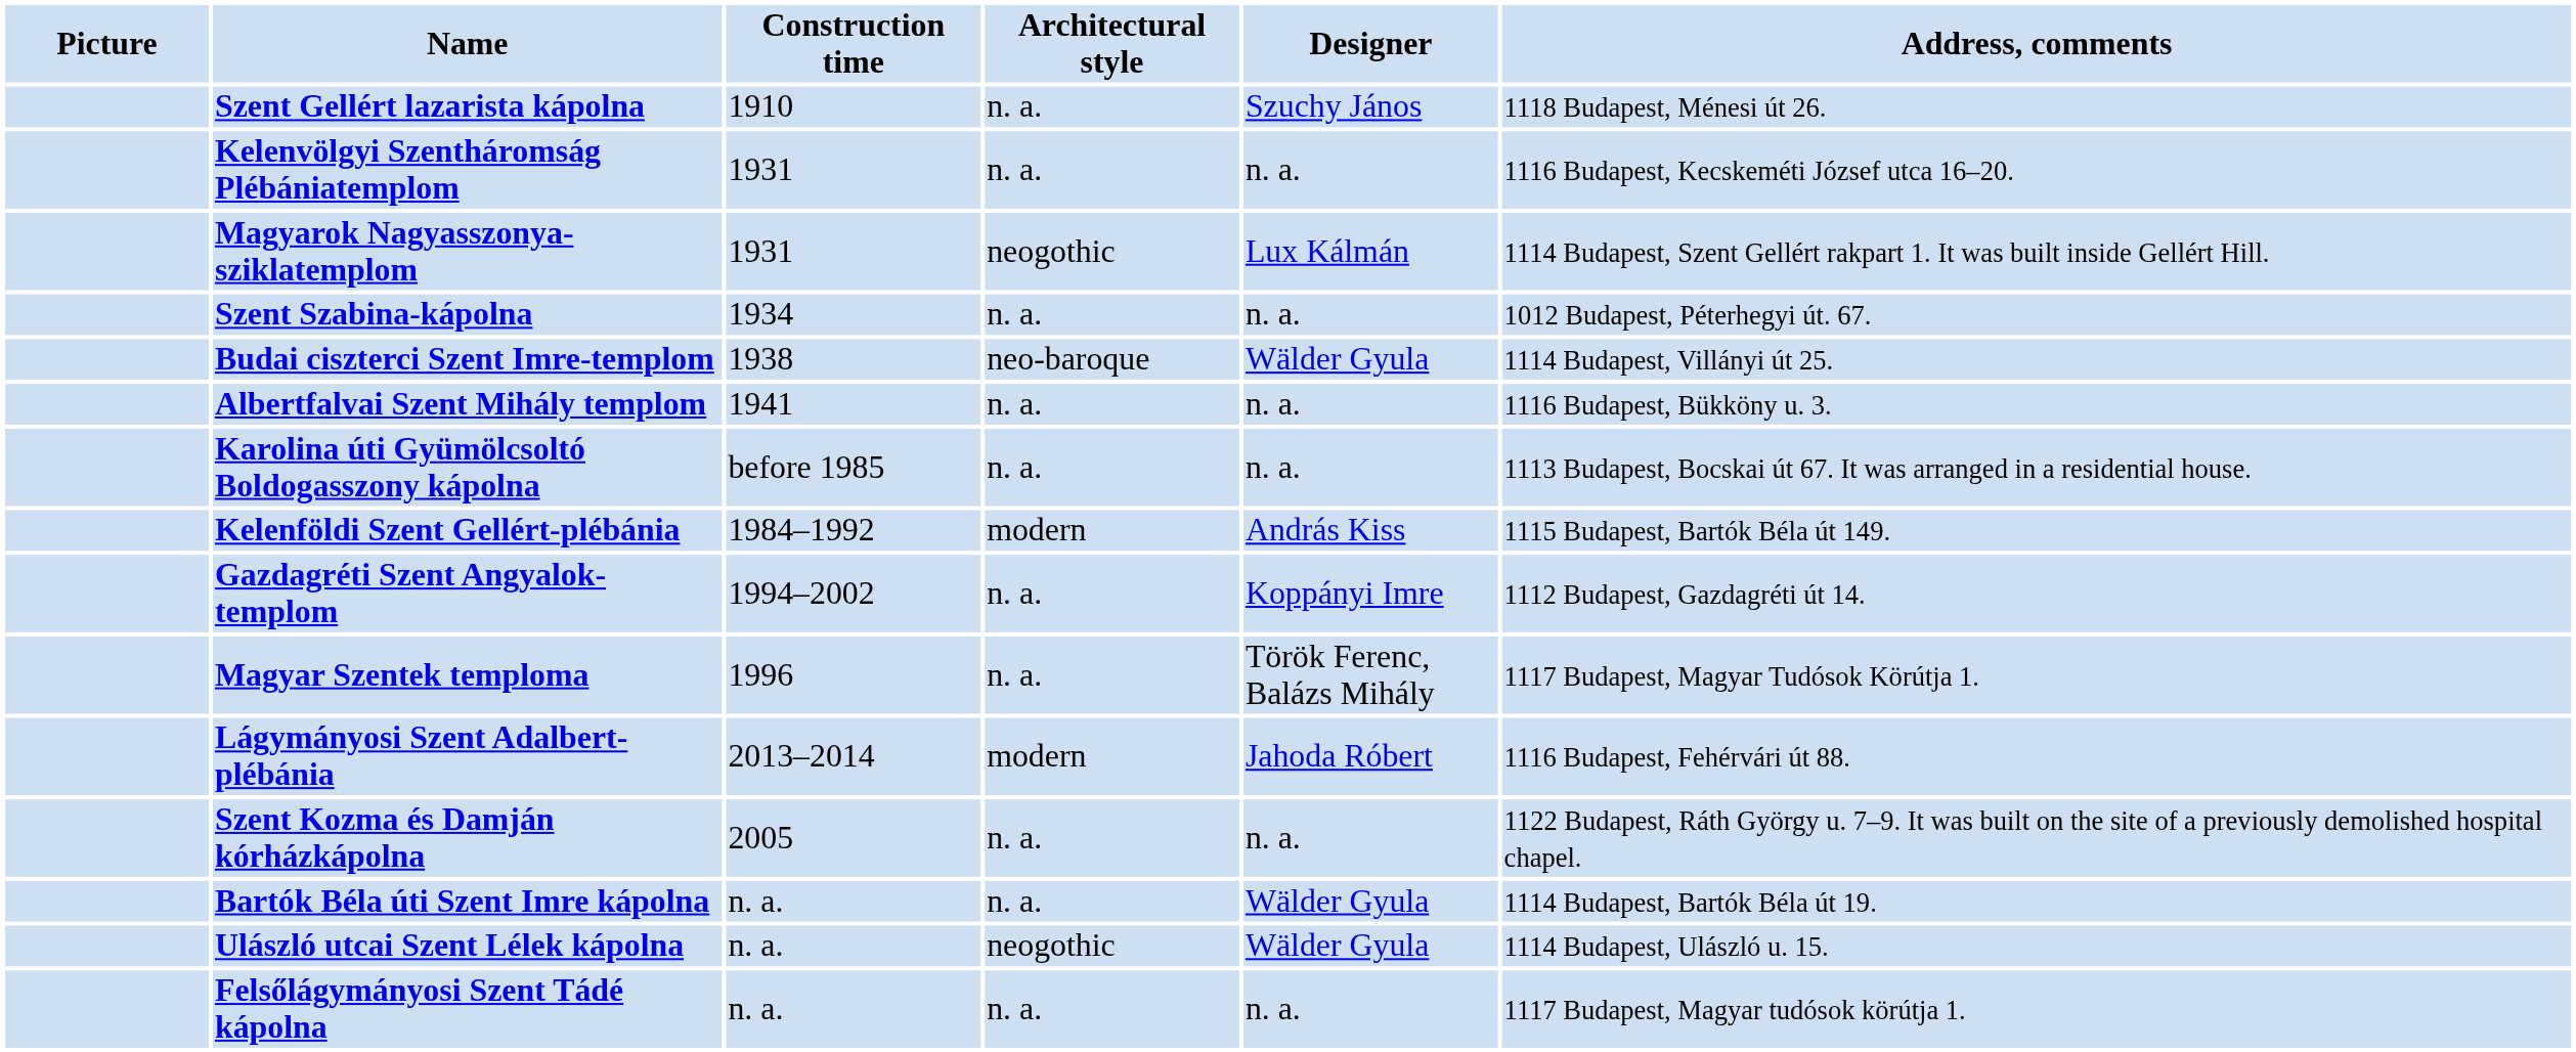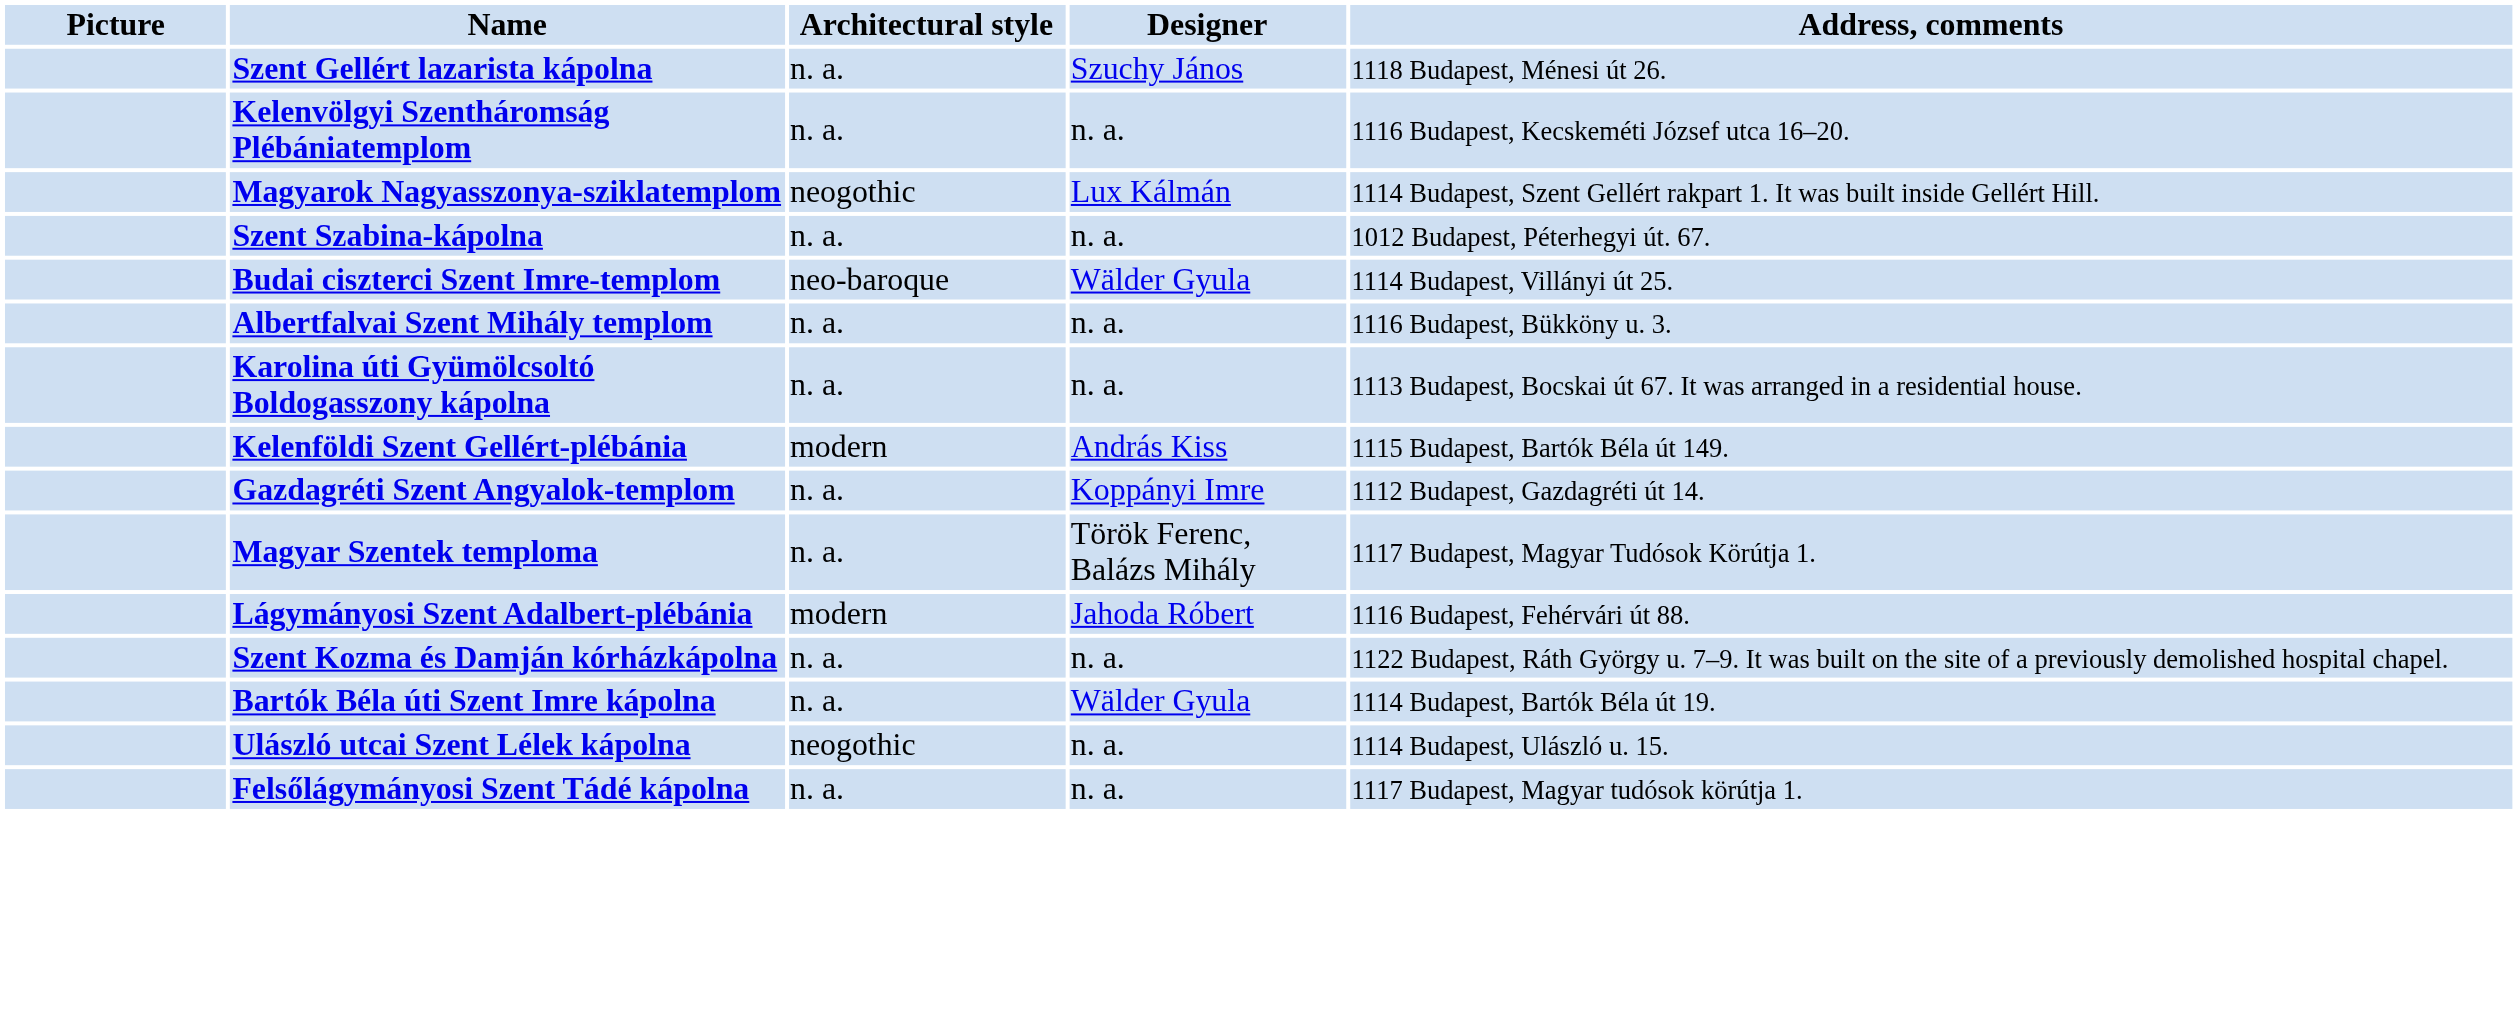 <table width="100%">
 <tr>
 <th bgcolor="#CEDFF2" width="8%">Picture</th>
 <th bgcolor="#CEDFF2" width="20%">Name</th>
-<th bgcolor="#CEDFF2" width="10%">Construction time</th>
 <th bgcolor="#CEDFF2" width="10%">Architectural style</th>
 <th bgcolor="#CEDFF2" width="10%">Designer</th>
 <th bgcolor="#CEDFF2" width="42%">Address, comments</th>
 </tr>
 <tr>
 <td bgcolor="#CEDFF2"></td>
 <td bgcolor="#CEDFF2"><strong><a href='#'>Szent Gellért lazarista kápolna</a></strong></td>
-<td bgcolor="#CEDFF2">1910</td>
 <td bgcolor="#CEDFF2">n. a.</td>
 <td bgcolor="#CEDFF2"><a href='#'>Szuchy János</a></td>
 <td bgcolor="#CEDFF2"><small> 1118 Budapest, Ménesi út 26.</small></td>
 </tr>
 <tr>
 <td bgcolor="#CEDFF2"></td>
 <td bgcolor="#CEDFF2"><strong><a href='#'>Kelenvölgyi Szentháromság Plébániatemplom</a></strong></td>
-<td bgcolor="#CEDFF2">1931</td>
 <td bgcolor="#CEDFF2">n. a.</td>
 <td bgcolor="#CEDFF2">n. a.</td>
 <td bgcolor="#CEDFF2"><small>1116 Budapest, Kecskeméti József utca 16–20. </small></td>
 </tr>
 <tr>
 <td bgcolor="#CEDFF2"></td>
 <td bgcolor="#CEDFF2"><strong><a href='#'>Magyarok Nagyasszonya-sziklatemplom</a></strong></td>
-<td bgcolor="#CEDFF2">1931</td>
 <td bgcolor="#CEDFF2">neogothic</td>
 <td bgcolor="#CEDFF2"><a href='#'>Lux Kálmán</a></td>
 <td bgcolor="#CEDFF2"><small>1114 Budapest, Szent Gellért rakpart 1. It was built inside Gellért Hill.</small></td>
 </tr>
 <tr>
 <td bgcolor="#CEDFF2"></td>
 <td bgcolor="#CEDFF2"><strong><a href='#'>Szent Szabina-kápolna</a></strong></td>
-<td bgcolor="#CEDFF2">1934</td>
 <td bgcolor="#CEDFF2">n. a.</td>
 <td bgcolor="#CEDFF2">n. a.</td>
 <td bgcolor="#CEDFF2"><small> 1012 Budapest, Péterhegyi út. 67.</small></td>
 </tr>
 <tr>
 <td bgcolor="#CEDFF2"></td>
 <td bgcolor="#CEDFF2"><strong><a href='#'>Budai ciszterci Szent Imre-templom</a></strong></td>
-<td bgcolor="#CEDFF2">1938</td>
 <td bgcolor="#CEDFF2">neo-baroque</td>
 <td bgcolor="#CEDFF2"><a href='#'>Wälder Gyula</a></td>
 <td bgcolor="#CEDFF2"><small>1114 Budapest, Villányi út 25. </small></td>
 </tr>
 <tr>
 <td bgcolor="#CEDFF2"></td>
 <td bgcolor="#CEDFF2"><strong><a href='#'>Albertfalvai Szent Mihály templom</a></strong></td>
-<td bgcolor="#CEDFF2">1941</td>
 <td bgcolor="#CEDFF2">n. a.</td>
 <td bgcolor="#CEDFF2">n. a.</td>
 <td bgcolor="#CEDFF2"><small>1116 Budapest, Bükköny u. 3. </small></td>
 </tr>
 <tr>
 <td bgcolor="#CEDFF2"></td>
 <td bgcolor="#CEDFF2"><strong><a href='#'>Karolina úti Gyümölcsoltó Boldogasszony kápolna</a></strong></td>
-<td bgcolor="#CEDFF2">before 1985</td>
 <td bgcolor="#CEDFF2">n. a.</td>
 <td bgcolor="#CEDFF2">n. a.</td>
 <td bgcolor="#CEDFF2"><small>1113 Budapest, Bocskai út 67. It was arranged in a residential house.</small></td>
 </tr>
 <tr>
 <td bgcolor="#CEDFF2"></td>
 <td bgcolor="#CEDFF2"><strong><a href='#'>Kelenföldi Szent Gellért-plébánia</a></strong></td>
-<td bgcolor="#CEDFF2">1984–1992</td>
 <td bgcolor="#CEDFF2">modern</td>
 <td bgcolor="#CEDFF2"><a href='#'>András Kiss</a></td>
 <td bgcolor="#CEDFF2"><small>1115 Budapest, Bartók Béla út 149. </small></td>
 </tr>
 <tr>
 <td bgcolor="#CEDFF2"></td>
 <td bgcolor="#CEDFF2"><strong><a href='#'>Gazdagréti Szent Angyalok-templom</a></strong></td>
-<td bgcolor="#CEDFF2">1994–2002</td>
 <td bgcolor="#CEDFF2">n. a.</td>
 <td bgcolor="#CEDFF2"><a href='#'>Koppányi Imre</a></td>
 <td bgcolor="#CEDFF2"><small>	1112 Budapest, Gazdagréti út 14. </small></td>
 </tr>
 <tr>
 <td bgcolor="#CEDFF2"></td>
 <td bgcolor="#CEDFF2"><strong><a href='#'>Magyar Szentek temploma</a></strong></td>
-<td bgcolor="#CEDFF2">1996</td>
 <td bgcolor="#CEDFF2">n. a.</td>
 <td bgcolor="#CEDFF2">Török Ferenc, Balázs Mihály</td>
 <td bgcolor="#CEDFF2"><small>1117 Budapest, Magyar Tudósok Körútja 1. </small></td>
 </tr>
 <tr>
 <td bgcolor="#CEDFF2"></td>
 <td bgcolor="#CEDFF2"><strong><a href='#'>Lágymányosi Szent Adalbert-plébánia</a></strong></td>
-<td bgcolor="#CEDFF2">2013–2014</td>
 <td bgcolor="#CEDFF2">modern</td>
 <td bgcolor="#CEDFF2"><a href='#'>Jahoda Róbert</a></td>
 <td bgcolor="#CEDFF2"><small> 1116 Budapest, Fehérvári út 88.</small></td>
 </tr>
 <tr>
 <td bgcolor="#CEDFF2"></td>
 <td bgcolor="#CEDFF2"><strong><a href='#'>Szent Kozma és Damján kórházkápolna</a></strong></td>
-<td bgcolor="#CEDFF2">2005</td>
 <td bgcolor="#CEDFF2">n. a.</td>
 <td bgcolor="#CEDFF2">n. a.</td>
 <td bgcolor="#CEDFF2"><small> 1122 Budapest, Ráth György u. 7–9. It was built on the site of a previously demolished hospital chapel.</small></td>
 </tr>
 <tr>
 <td bgcolor="#CEDFF2"></td>
 <td bgcolor="#CEDFF2"><strong><a href='#'>Bartók Béla úti Szent Imre kápolna</a></strong></td>
 <td bgcolor="#CEDFF2">n. a.</td>
-<td bgcolor="#CEDFF2">n. a.</td>
 <td bgcolor="#CEDFF2"><a href='#'>Wälder Gyula</a></td>
 <td bgcolor="#CEDFF2"><small> 1114 Budapest, Bartók Béla út 19.</small></td>
 </tr>
 <tr>
 <td bgcolor="#CEDFF2"></td>
 <td bgcolor="#CEDFF2"><strong><a href='#'>Ulászló utcai Szent Lélek kápolna</a></strong></td>
+<td bgcolor="#CEDFF2">neogothic</td>
 <td bgcolor="#CEDFF2">n. a.</td>
-<td bgcolor="#CEDFF2">neogothic</td>
-<td bgcolor="#CEDFF2"><a href='#'>Wälder Gyula</a></td>
 <td bgcolor="#CEDFF2"><small> 1114 Budapest, Ulászló u. 15.</small></td>
 </tr>
 <tr>
 <td bgcolor="#CEDFF2"> </td>
 <td bgcolor="#CEDFF2"><strong><a href='#'>Felsőlágymányosi Szent Tádé kápolna</a></strong></td>
 <td bgcolor="#CEDFF2">n. a.</td>
 <td bgcolor="#CEDFF2">n. a.</td>
-<td bgcolor="#CEDFF2">n. a.</td>
 <td bgcolor="#CEDFF2"><small> 1117 Budapest, Magyar tudósok körútja 1.</small></td>
 </tr>
 </table>
